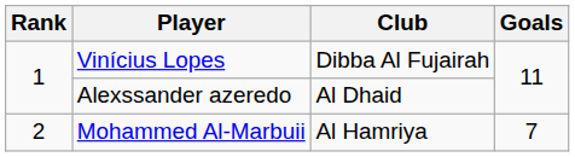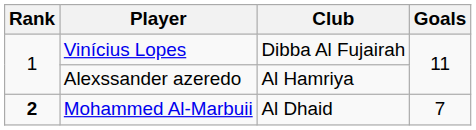 <table class=wikitable>
 <tr>
 <th>Rank</th>
 <th>Player</th>
 <th>Club</th>
 <th>Goals</th>
 </tr>
 <tr>
 <td align=center rowspan=2>1</td>
 <td align=left> <a href='#'>Vinícius Lopes</a></td>
 <td align=left>Dibba Al Fujairah</td>
 <td align=center rowspan=2>11</td>
 </tr>
 <tr>
 <td align=left> Alexssander azeredo</td>
-<td align=left>Al Dhaid</td>
+<td align=left>Al Hamriya</td>
 </tr>
 <tr>
-<td align=center>2</td>
+<td align=center><strong>2</strong></td>
 <td align=left> <a href='#'>Mohammed Al-Marbuii</a></td>
-<td align=left>Al Hamriya</td>
+<td align=left>Al Dhaid</td>
 <td align=center>7</td>
 </tr>
 </table>
